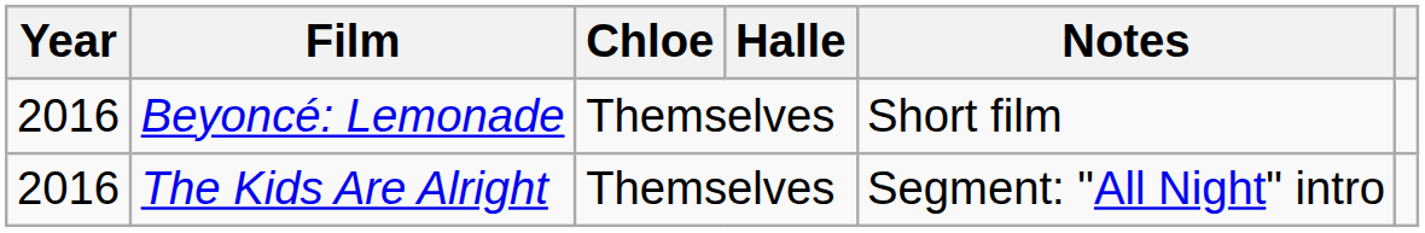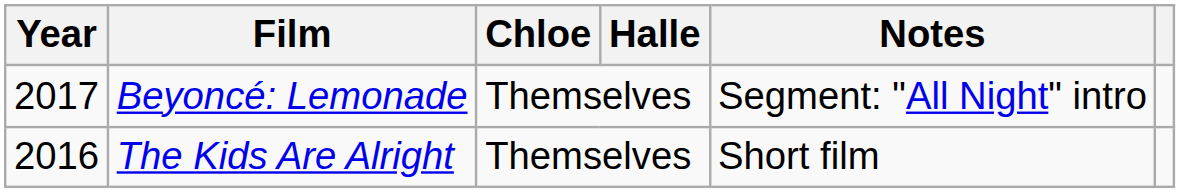 <table class="wikitable">
 <tr>
 <th scope="col">Year</th>
 <th scope="col">Film</th>
 <th scope="col">Chloe</th>
 <th scope="col">Halle</th>
 <th scope="col">Notes</th>
 <th scope="col"></th>
 </tr>
 <tr>
-<td>2016</td>
+<td>2017</td>
 <td><em><a href='#'>Beyoncé: Lemonade</a></em></td>
 <td colspan="2">Themselves</td>
-<td>Short film</td>
+<td>Segment: "<a href='#'>All Night</a>" intro</td>
 <td style="text-align: center;"></td>
 </tr>
 <tr>
 <td>2016</td>
 <td><em><a href='#'>The Kids Are Alright</a></em></td>
 <td colspan="2">Themselves</td>
-<td>Segment: "<a href='#'>All Night</a>" intro</td>
+<td>Short film</td>
 <td style="text-align: center;"></td>
 </tr>
 </table>
